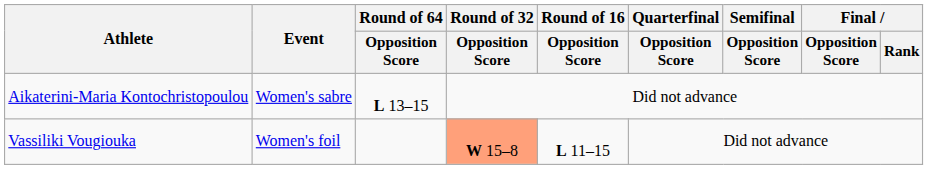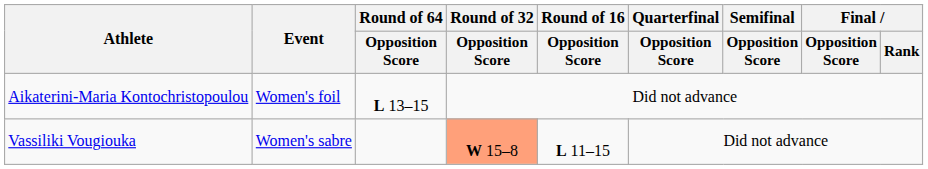 <table class="wikitable" style="font-size:90%">
 <tr>
 <th rowspan=2>Athlete</th>
 <th rowspan=2>Event</th>
 <th>Round of 64</th>
 <th>Round of 32</th>
 <th>Round of 16</th>
 <th>Quarterfinal</th>
 <th>Semifinal</th>
 <th colspan=2>Final / </th>
 </tr>
 <tr style="font-size:95%">
 <th>Opposition<br>Score</th>
 <th>Opposition<br>Score</th>
 <th>Opposition<br>Score</th>
 <th>Opposition<br>Score</th>
 <th>Opposition<br>Score</th>
 <th>Opposition<br>Score</th>
 <th>Rank</th>
 </tr>
 <tr align=center>
 <td align=left><a href='#'>Aikaterini-Maria Kontochristopoulou</a></td>
-<td align=left><a href='#'>Women's sabre</a></td>
+<td align=left><a href='#'>Women's foil</a></td>
 <td><br><strong>L</strong> 13–15</td>
 <td colspan=6>Did not advance</td>
 </tr>
 <tr align=center>
 <td align=left><a href='#'>Vassiliki Vougiouka</a></td>
-<td align=left><a href='#'>Women's foil</a></td>
+<td align=left><a href='#'>Women's sabre</a></td>
 <td></td>
 <td style="background: lightsalmon;"><br><strong>W</strong> 15–8</td>
 <td><br><strong>L</strong> 11–15</td>
 <td colspan=4>Did not advance</td>
 </tr>
 </table>
